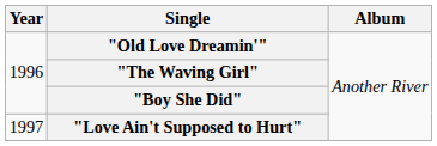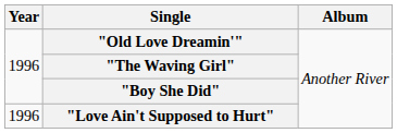 <table class="wikitable plainrowheaders">
 <tr>
 <th>Year</th>
 <th style="width:16em;">Single</th>
 <th>Album</th>
 </tr>
 <tr>
 <td rowspan="3">1996</td>
 <th scope="row">"Old Love Dreamin'"</th>
 <td rowspan="4"><em>Another River</em></td>
 </tr>
 <tr>
 <th scope="row">"The Waving Girl"</th>
 </tr>
 <tr>
 <th scope="row">"Boy She Did"</th>
 </tr>
 <tr>
-<td>1997</td>
+<td>1996</td>
 <th scope="row">"Love Ain't Supposed to Hurt"</th>
 </tr>
 </table>
